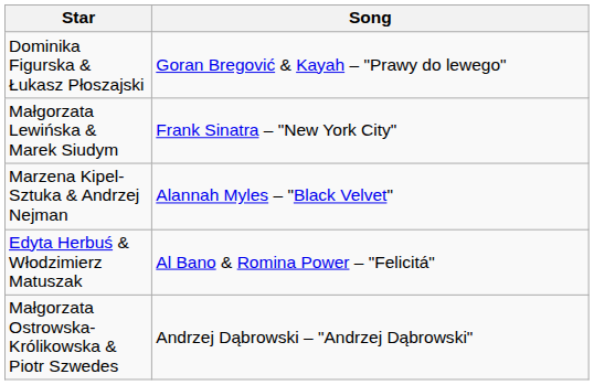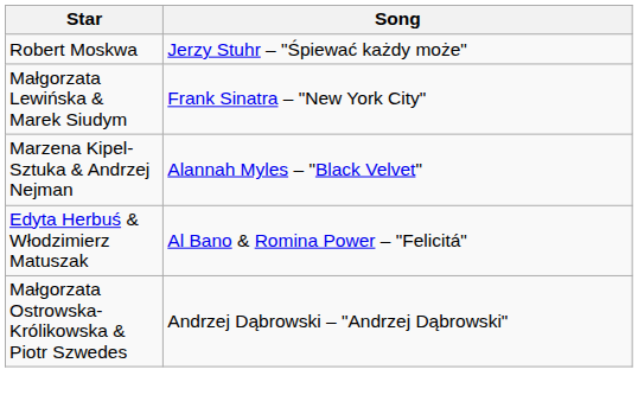 <table class="wikitable">
 <tr>
 <th style="width:130px;">Star</th>
 <th style="width:400px;">Song</th>
 </tr>
 <tr>
-<td rowspan="1">Dominika Figurska & Łukasz Płoszajski</td>
-<td><a href='#'>Goran Bregović</a> & <a href='#'>Kayah</a> – "Prawy do lewego"</td>
+<td rowspan="1">Robert Moskwa</td>
+<td><a href='#'>Jerzy Stuhr</a> – "Śpiewać każdy może"</td>
 </tr>
 <tr>
 <td rowspan="1">Małgorzata Lewińska & Marek Siudym</td>
 <td><a href='#'>Frank Sinatra</a> – "New York City"</td>
 </tr>
 <tr>
 <td rowspan="1">Marzena Kipel-Sztuka & Andrzej Nejman</td>
 <td><a href='#'>Alannah Myles</a> – "<a href='#'>Black Velvet</a>"</td>
 </tr>
 <tr>
 <td rowspan="1"><a href='#'>Edyta Herbuś</a> & Włodzimierz Matuszak</td>
 <td><a href='#'>Al Bano</a> & <a href='#'>Romina Power</a> – "Felicitá"</td>
 </tr>
 <tr>
 <td rowspan="1">Małgorzata Ostrowska-Królikowska & Piotr Szwedes</td>
 <td>Andrzej Dąbrowski – "Andrzej Dąbrowski"</td>
 </tr>
 </table>
